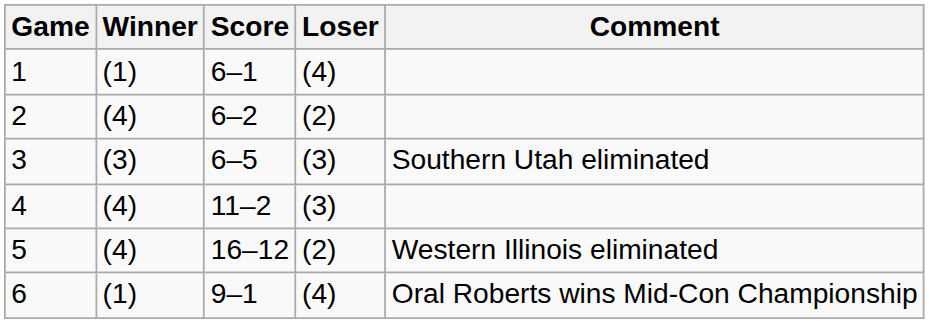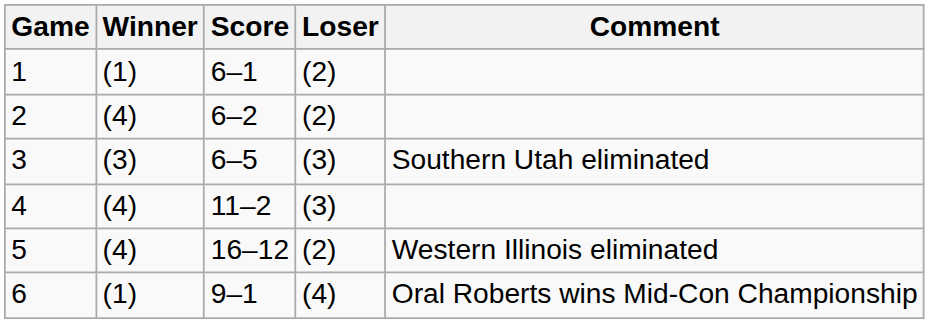 <table class=wikitable>
 <tr>
 <th>Game</th>
 <th>Winner</th>
 <th>Score</th>
 <th>Loser</th>
 <th>Comment</th>
 </tr>
 <tr>
 <td>1</td>
 <td>(1) </td>
 <td>6–1</td>
-<td>(4) </td>
+<td>(2) </td>
 <td></td>
 </tr>
 <tr>
 <td>2</td>
 <td>(4) </td>
 <td>6–2</td>
 <td>(2) </td>
 <td></td>
 </tr>
 <tr>
 <td>3</td>
 <td>(3) </td>
 <td>6–5</td>
 <td>(3) </td>
 <td>Southern Utah eliminated</td>
 </tr>
 <tr>
 <td>4</td>
 <td>(4) </td>
 <td>11–2</td>
 <td>(3) </td>
 <td></td>
 </tr>
 <tr>
 <td>5</td>
 <td>(4) </td>
 <td>16–12 </td>
 <td>(2) </td>
 <td>Western Illinois eliminated</td>
 </tr>
 <tr>
 <td>6</td>
 <td>(1) </td>
 <td>9–1</td>
 <td>(4) </td>
 <td>Oral Roberts wins Mid-Con Championship</td>
 </tr>
 </table>
